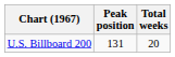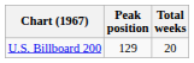 <table class="wikitable sortable">
 <tr>
 <th>Chart (1967)</th>
 <th>Peak<br>position</th>
 <th>Total<br>weeks</th>
 </tr>
 <tr>
 <td align="left"><a href='#'>U.S. Billboard 200</a></td>
-<td style="text-align:center;">131</td>
+<td style="text-align:center;">129</td>
 <td style="text-align:center;">20</td>
 </tr>
 </table>
